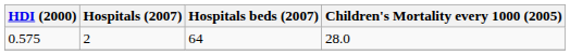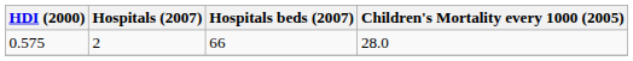 <table class="wikitable" border="1">
 <tr>
 <th><a href='#'>HDI</a> (2000)</th>
 <th>Hospitals (2007)</th>
 <th>Hospitals beds (2007)</th>
 <th>Children's Mortality every 1000 (2005)</th>
 </tr>
 <tr>
 <td>0.575</td>
 <td>2</td>
-<td>64</td>
+<td>66</td>
 <td>28.0</td>
 </tr>
 <tr>
 </tr>
 </table>
